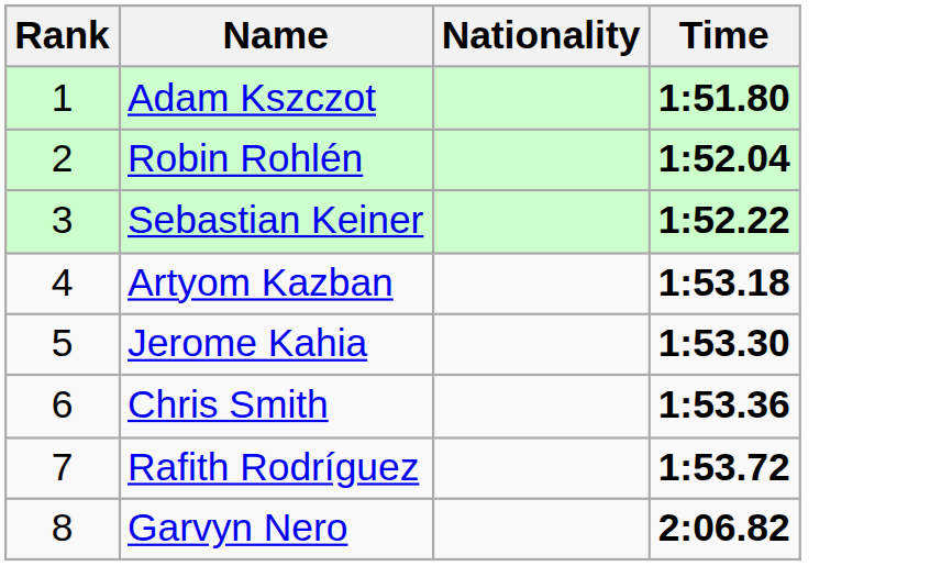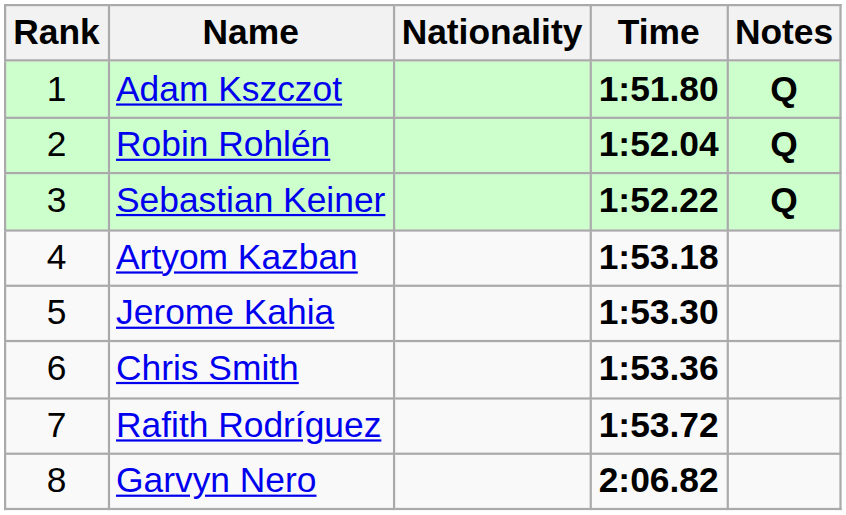 <table class="wikitable sortable" style="text-align:center">
 <tr>
 <th>Rank</th>
 <th>Name</th>
 <th>Nationality</th>
 <th>Time</th>
+<th>Notes</th>
 </tr>
 <tr bgcolor=ccffcc>
 <td>1</td>
 <td align=left><a href='#'>Adam Kszczot</a></td>
 <td align=left></td>
 <td><strong>1:51.80</strong></td>
+<td><strong>Q</strong></td>
 </tr>
 <tr bgcolor=ccffcc>
 <td>2</td>
 <td align=left><a href='#'>Robin Rohlén</a></td>
 <td align=left></td>
 <td><strong>1:52.04</strong></td>
+<td><strong>Q</strong></td>
 </tr>
 <tr bgcolor=ccffcc>
 <td>3</td>
 <td align=left><a href='#'>Sebastian Keiner</a></td>
 <td align=left></td>
 <td><strong>1:52.22</strong></td>
+<td><strong>Q</strong></td>
 </tr>
 <tr>
 <td>4</td>
 <td align=left><a href='#'>Artyom Kazban</a></td>
 <td align=left></td>
 <td><strong>1:53.18</strong></td>
+<td></td>
 </tr>
 <tr>
 <td>5</td>
 <td align=left><a href='#'>Jerome Kahia</a></td>
 <td align=left></td>
 <td><strong>1:53.30</strong></td>
+<td></td>
 </tr>
 <tr>
 <td>6</td>
 <td align=left><a href='#'>Chris Smith</a></td>
 <td align=left></td>
 <td><strong>1:53.36</strong></td>
+<td></td>
 </tr>
 <tr>
 <td>7</td>
 <td align=left><a href='#'>Rafith Rodríguez</a></td>
 <td align=left></td>
 <td><strong>1:53.72</strong></td>
+<td></td>
 </tr>
 <tr>
 <td>8</td>
 <td align=left><a href='#'>Garvyn Nero</a></td>
 <td align=left></td>
 <td><strong>2:06.82</strong></td>
+<td></td>
 </tr>
 </table>
